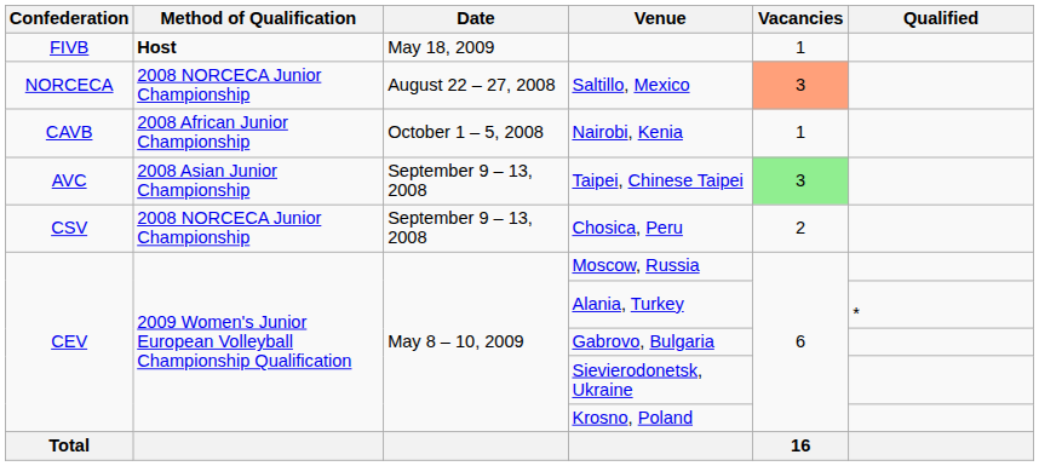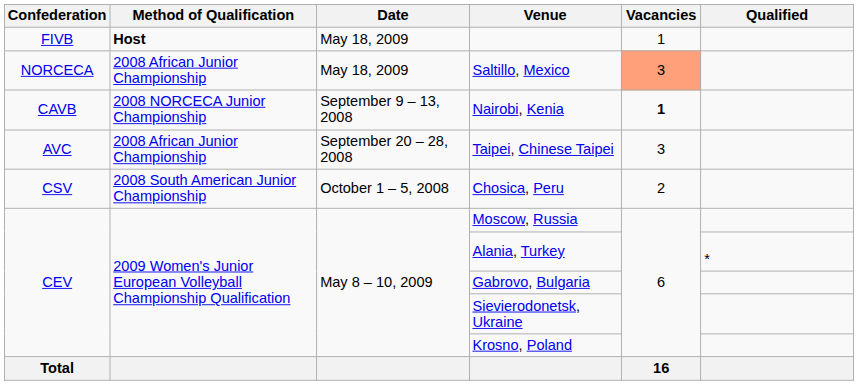 <table class="wikitable">
 <tr>
 <th width=50>Confederation</th>
 <th width=220>Method of Qualification</th>
 <th width=160>Date</th>
 <th width=160>Venue</th>
 <th width=80>Vacancies</th>
 <th width=160>Qualified</th>
 </tr>
 <tr>
 <td align=center><a href='#'>FIVB</a></td>
 <td><strong>Host</strong></td>
 <td>May 18, 2009</td>
 <td></td>
 <td style="text-align:center;">1</td>
 <td></td>
 </tr>
 <tr>
 <td align=center><a href='#'>NORCECA</a></td>
-<td><a href='#'>2008 NORCECA Junior Championship</a></td>
-<td>August 22 – 27, 2008</td>
+<td><a href='#'>2008 African Junior Championship</a></td>
+<td>May 18, 2009</td>
 <td> <a href='#'>Saltillo</a>, <a href='#'>Mexico</a></td>
 <td style="background: lightsalmon; text-align:center;">3</td>
 <td><br><br></td>
 </tr>
 <tr>
 <td align=center><a href='#'>CAVB</a></td>
-<td><a href='#'>2008 African Junior Championship</a></td>
-<td>October 1 – 5, 2008</td>
+<td><a href='#'>2008 NORCECA Junior Championship</a></td>
+<td>September 9 – 13, 2008</td>
 <td> <a href='#'>Nairobi</a>, <a href='#'>Kenia</a></td>
-<td style="text-align:center;">1</td>
+<td style="text-align:center;"><strong>1</strong></td>
 <td></td>
 </tr>
 <tr>
 <td align=center><a href='#'>AVC</a></td>
-<td><a href='#'>2008 Asian Junior Championship</a></td>
-<td>September 9 – 13, 2008</td>
+<td><a href='#'>2008 African Junior Championship</a></td>
+<td>September 20 – 28, 2008</td>
 <td> <a href='#'>Taipei</a>, <a href='#'>Chinese Taipei</a></td>
-<td style="background: lightgreen; text-align:center;">3</td>
+<td style="text-align:center;">3</td>
 <td><br><br></td>
 </tr>
 <tr>
 <td align=center><a href='#'>CSV</a></td>
-<td><a href='#'>2008 NORCECA Junior Championship</a></td>
-<td>September 9 – 13, 2008</td>
+<td><a href='#'>2008 South American Junior Championship</a></td>
+<td>October 1 – 5, 2008</td>
 <td> <a href='#'>Chosica</a>, <a href='#'>Peru</a></td>
 <td style="text-align:center;">2</td>
 <td><br></td>
 </tr>
 <tr>
 <td align=center rowspan=5><a href='#'>CEV</a></td>
 <td rowspan=5><a href='#'>2009 Women's Junior European Volleyball Championship Qualification</a></td>
 <td rowspan=5>May 8 – 10, 2009</td>
 <td> <a href='#'>Moscow</a>, <a href='#'>Russia</a></td>
 <td style="text-align:center;" rowspan=5>6</td>
 <td></td>
 </tr>
 <tr>
 <td> <a href='#'>Alania</a>, <a href='#'>Turkey</a></td>
 <td><br>*</td>
 </tr>
 <tr>
 <td> <a href='#'>Gabrovo</a>, <a href='#'>Bulgaria</a></td>
 <td></td>
 </tr>
 <tr>
 <td> <a href='#'>Sievierodonetsk</a>, <a href='#'>Ukraine</a></td>
 <td></td>
 </tr>
 <tr>
 <td> <a href='#'>Krosno</a>, <a href='#'>Poland</a></td>
 <td></td>
 </tr>
 <tr>
 <th>Total</th>
 <th></th>
 <th></th>
 <th></th>
 <th>16</th>
 <th></th>
 </tr>
 </table>
